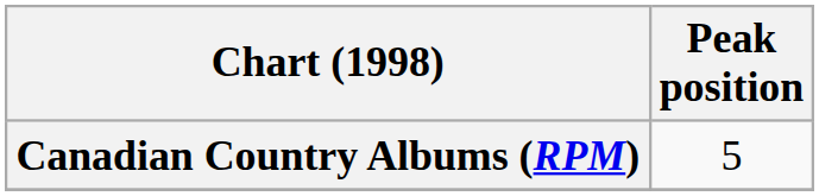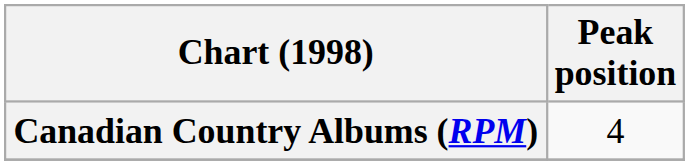 <table class="wikitable sortable plainrowheaders" style="text-align:center">
 <tr>
 <th scope="col">Chart (1998)</th>
 <th scope="col">Peak<br> position</th>
 </tr>
 <tr>
 <th scope="row">Canadian Country Albums (<em><a href='#'>RPM</a></em>)</th>
-<td>5</td>
+<td>4</td>
 </tr>
 <tr>
 </tr>
 <tr>
 </tr>
 <tr>
 </tr>
 </table>
